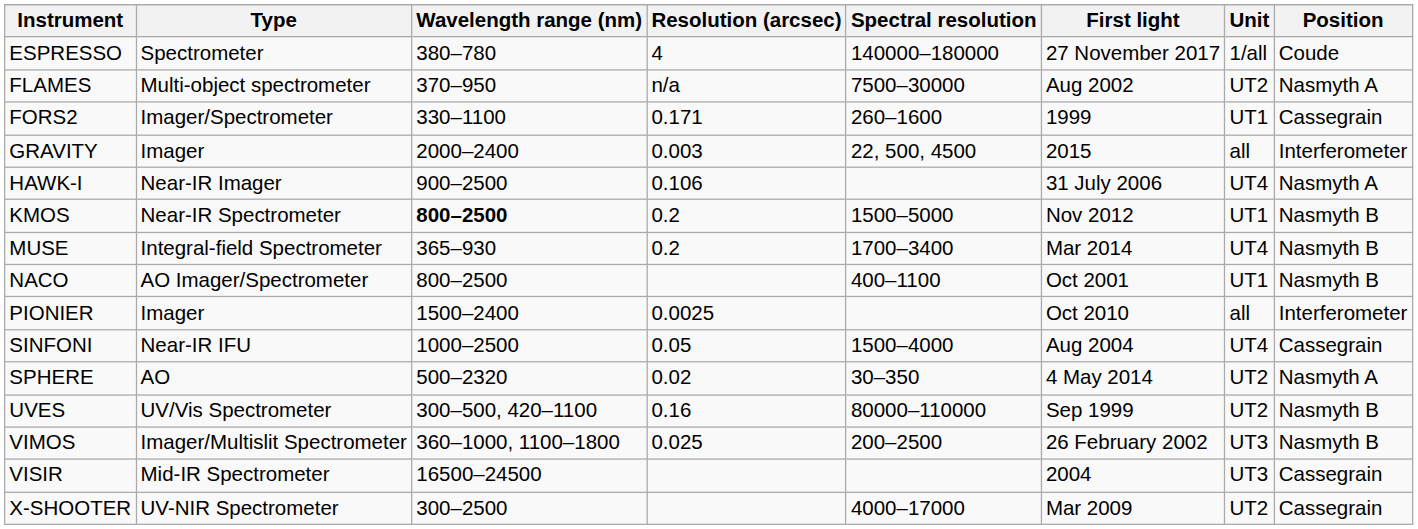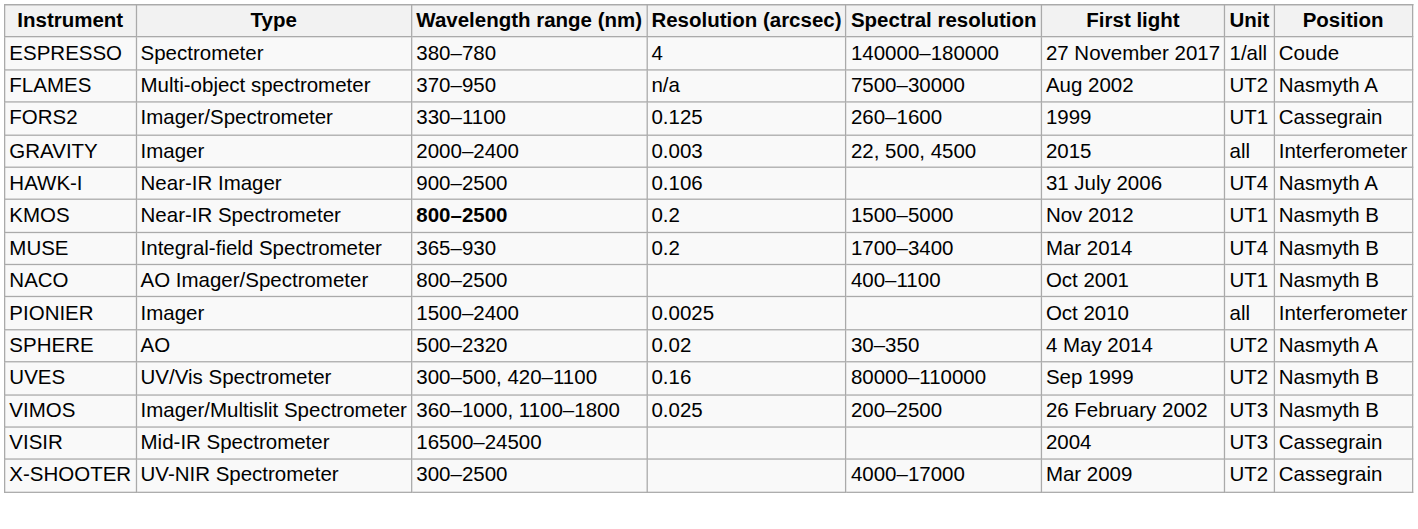 <table class="wikitable sortable">
 <tr>
 </tr>
 <tr>
 <th>Instrument</th>
 <th>Type</th>
 <th data-sort-type=number>Wavelength range (nm)</th>
 <th data-sort-type=number>Resolution (arcsec)</th>
 <th data-sort-type=number>Spectral resolution</th>
 <th data-sort-type="isoDate">First light</th>
 <th>Unit</th>
 <th>Position</th>
 </tr>
 <tr>
 <td>ESPRESSO</td>
 <td>Spectrometer</td>
 <td>380–780</td>
 <td>4</td>
 <td>140000–180000</td>
 <td data-sort-value="2018-02-01">27 November 2017</td>
 <td>1/all</td>
 <td>Coude</td>
 </tr>
 <tr>
 <td>FLAMES</td>
 <td>Multi-object spectrometer</td>
 <td>370–950</td>
 <td>n/a</td>
 <td>7500–30000</td>
 <td data-sort-value="2002-08-01">Aug 2002</td>
 <td>UT2</td>
 <td>Nasmyth A</td>
 </tr>
 <tr>
 <td>FORS2</td>
 <td>Imager/Spectrometer</td>
 <td>330–1100</td>
-<td>0.171</td>
+<td>0.125</td>
 <td>260–1600</td>
 <td data-sort-value="1999-01-01">1999</td>
 <td>UT1</td>
 <td>Cassegrain</td>
 </tr>
 <tr>
 <td>GRAVITY</td>
 <td>Imager</td>
 <td>2000–2400</td>
 <td>0.003</td>
 <td>22, 500, 4500</td>
 <td data-sort-value="2015-01-01">2015</td>
 <td>all</td>
 <td>Interferometer</td>
 </tr>
 <tr>
 <td>HAWK-I</td>
 <td>Near-IR Imager</td>
 <td>900–2500</td>
 <td>0.106</td>
 <td></td>
 <td data-sort-value="2006-07-31">31 July 2006</td>
 <td>UT4</td>
 <td>Nasmyth A</td>
 </tr>
 <tr>
 <td>KMOS</td>
 <td>Near-IR Spectrometer</td>
 <td><strong>800–2500</strong></td>
 <td>0.2</td>
 <td>1500–5000</td>
 <td data-sort-value="2012-11-01">Nov 2012</td>
 <td>UT1</td>
 <td>Nasmyth B</td>
 </tr>
 <tr>
 <td>MUSE</td>
 <td>Integral-field Spectrometer</td>
 <td>365–930</td>
 <td>0.2</td>
 <td>1700–3400</td>
 <td data-sort-value="2014-03-01">Mar 2014</td>
 <td>UT4</td>
 <td>Nasmyth B</td>
 </tr>
 <tr>
 <td>NACO</td>
 <td>AO Imager/Spectrometer</td>
 <td>800–2500</td>
 <td></td>
 <td>400–1100</td>
 <td data-sort-value="2001-10-01">Oct 2001</td>
 <td>UT1</td>
 <td>Nasmyth B</td>
 </tr>
 <tr>
 <td>PIONIER</td>
 <td>Imager</td>
 <td>1500–2400</td>
 <td>0.0025</td>
 <td></td>
 <td data-sort-value="2010-10-01">Oct 2010</td>
 <td>all</td>
 <td>Interferometer</td>
 </tr>
 <tr>
-<td>SINFONI</td>
-<td>Near-IR IFU</td>
-<td>1000–2500</td>
-<td>0.05</td>
-<td>1500–4000</td>
-<td data-sort-value="2004-08-01">Aug 2004</td>
-<td>UT4</td>
-<td>Cassegrain</td>
-</tr>
-<tr>
 <td>SPHERE</td>
 <td>AO</td>
 <td>500–2320</td>
 <td>0.02</td>
 <td>30–350</td>
 <td data-sort-value="2014-05-04">4 May 2014</td>
 <td>UT2</td>
 <td>Nasmyth A</td>
 </tr>
 <tr>
 <td>UVES</td>
 <td>UV/Vis Spectrometer</td>
 <td>300–500, 420–1100</td>
 <td>0.16</td>
 <td>80000–110000</td>
 <td data-sort-value="1999-09-01">Sep 1999</td>
 <td>UT2</td>
 <td>Nasmyth B</td>
 </tr>
 <tr>
 <td>VIMOS</td>
 <td>Imager/Multislit Spectrometer</td>
 <td>360–1000, 1100–1800</td>
 <td>0.025</td>
 <td>200–2500</td>
 <td data-sort-value="2002-02-26">26 February 2002</td>
 <td>UT3</td>
 <td>Nasmyth B</td>
 </tr>
 <tr>
 <td>VISIR</td>
 <td>Mid-IR Spectrometer</td>
 <td>16500–24500</td>
 <td></td>
 <td></td>
 <td data-sort-value="2004-01-01">2004</td>
 <td>UT3</td>
 <td>Cassegrain</td>
 </tr>
 <tr>
 <td>X-SHOOTER</td>
 <td>UV-NIR Spectrometer</td>
 <td>300–2500</td>
 <td></td>
 <td>4000–17000</td>
 <td data-sort-value="2009-03-01">Mar 2009</td>
 <td>UT2</td>
 <td>Cassegrain</td>
 </tr>
 </table>
